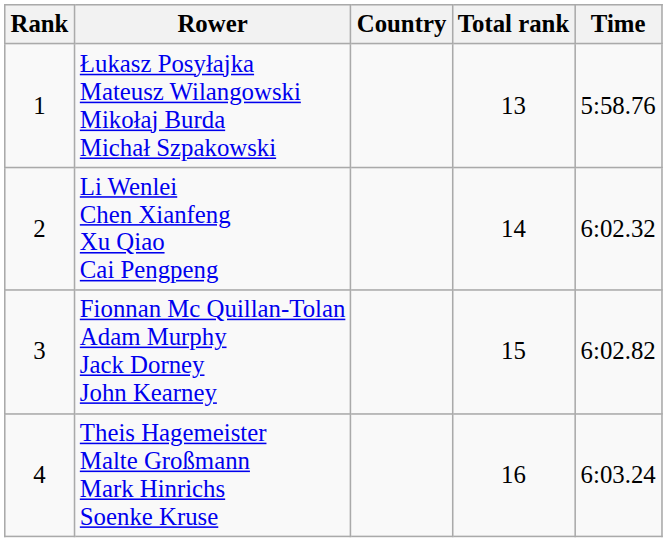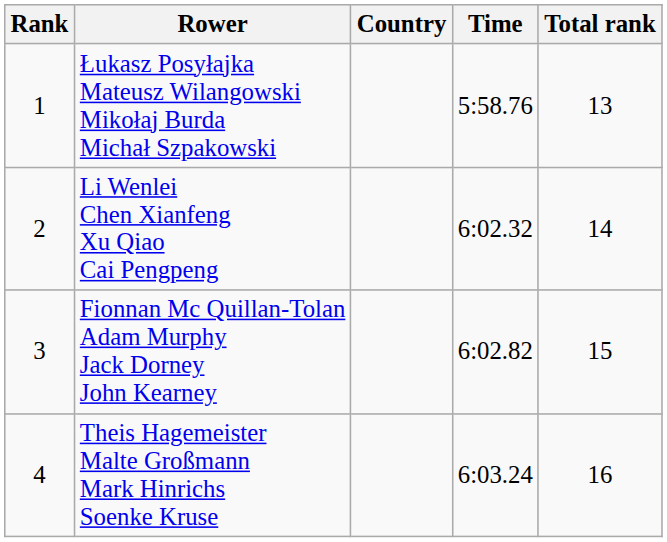 <table class="wikitable" style="text-align:center">
 <tr>
 <th>Rank</th>
 <th>Rower</th>
 <th>Country</th>
+<th>Time</th>
 <th>Total rank</th>
-<th>Time</th>
 </tr>
 <tr>
 <td>1</td>
 <td align="left"><a href='#'>Łukasz Posyłajka</a><br><a href='#'>Mateusz Wilangowski</a><br><a href='#'>Mikołaj Burda</a><br><a href='#'>Michał Szpakowski</a></td>
 <td align="left"></td>
+<td>5:58.76</td>
 <td>13</td>
-<td>5:58.76</td>
 </tr>
 <tr>
 <td>2</td>
 <td align="left"><a href='#'>Li Wenlei</a><br><a href='#'>Chen Xianfeng</a><br><a href='#'>Xu Qiao</a><br><a href='#'>Cai Pengpeng</a></td>
 <td align="left"></td>
+<td>6:02.32</td>
 <td>14</td>
-<td>6:02.32</td>
 </tr>
 <tr>
 <td>3</td>
 <td align="left"><a href='#'>Fionnan Mc Quillan-Tolan</a><br><a href='#'>Adam Murphy</a><br><a href='#'>Jack Dorney</a><br><a href='#'>John Kearney</a></td>
 <td align="left"></td>
+<td>6:02.82</td>
 <td>15</td>
-<td>6:02.82</td>
 </tr>
 <tr>
 <td>4</td>
 <td align="left"><a href='#'>Theis Hagemeister</a><br><a href='#'>Malte Großmann</a><br><a href='#'>Mark Hinrichs</a><br><a href='#'>Soenke Kruse</a></td>
 <td align="left"></td>
+<td>6:03.24</td>
 <td>16</td>
-<td>6:03.24</td>
 </tr>
 </table>
